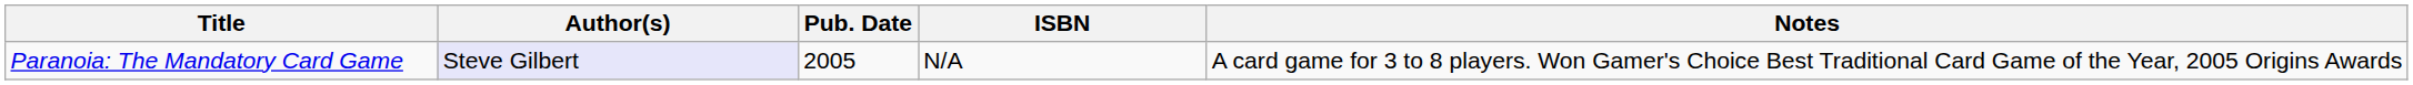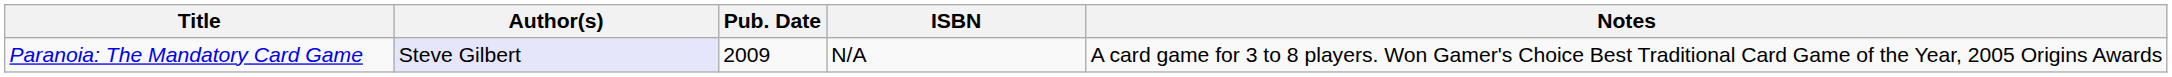 <table class="sortable wikitable" border="1">
 <tr>
 <th width="18%">Title</th>
 <th width="15%">Author(s)</th>
 <th width="5%">Pub. Date</th>
 <th width="12%">ISBN</th>
 <th width="60%">Notes</th>
 </tr>
 <tr>
 <td><em><a href='#'>Paranoia: The Mandatory Card Game</a></em></td>
 <td style="background: lavender;">Steve Gilbert</td>
-<td>2005</td>
+<td>2009</td>
 <td>N/A</td>
 <td>A card game for 3 to 8 players. Won Gamer's Choice Best Traditional Card Game of the Year, 2005 Origins Awards</td>
 </tr>
 </table>
